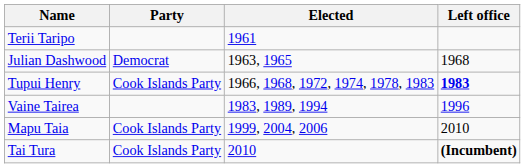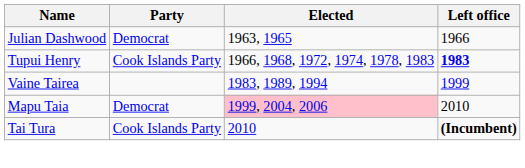 <table class=wikitable>
 <tr>
 <th>Name</th>
 <th>Party</th>
 <th>Elected</th>
 <th>Left office</th>
 </tr>
 <tr>
-<td><a href='#'>Terii Taripo</a></td>
-<td></td>
-<td><a href='#'>1961</a></td>
-<td></td>
-</tr>
-<tr>
 <td><a href='#'>Julian Dashwood</a></td>
 <td><a href='#'>Democrat</a></td>
 <td>1963, <a href='#'>1965</a></td>
-<td>1968</td>
+<td>1966</td>
 </tr>
 <tr>
 <td><a href='#'>Tupui Henry</a></td>
 <td><a href='#'>Cook Islands Party</a></td>
 <td>1966, <a href='#'>1968</a>, <a href='#'>1972</a>, <a href='#'>1974</a>, <a href='#'>1978</a>, <a href='#'>1983</a></td>
 <td><strong><a href='#'>1983</a></strong></td>
 </tr>
 <tr>
 <td><a href='#'>Vaine Tairea</a></td>
 <td></td>
 <td><a href='#'>1983</a>, <a href='#'>1989</a>, <a href='#'>1994</a></td>
-<td><a href='#'>1996</a></td>
+<td><a href='#'>1999</a></td>
 </tr>
 <tr>
 <td><a href='#'>Mapu Taia</a></td>
-<td><a href='#'>Cook Islands Party</a></td>
-<td><a href='#'>1999</a>, <a href='#'>2004</a>, <a href='#'>2006</a></td>
+<td><a href='#'>Democrat</a></td>
+<td style="background: pink;"><a href='#'>1999</a>, <a href='#'>2004</a>, <a href='#'>2006</a></td>
 <td>2010</td>
 </tr>
 <tr>
 <td><a href='#'>Tai Tura</a></td>
 <td><a href='#'>Cook Islands Party</a></td>
 <td><a href='#'>2010</a></td>
 <td><strong>(Incumbent)</strong></td>
 </tr>
 </table>
